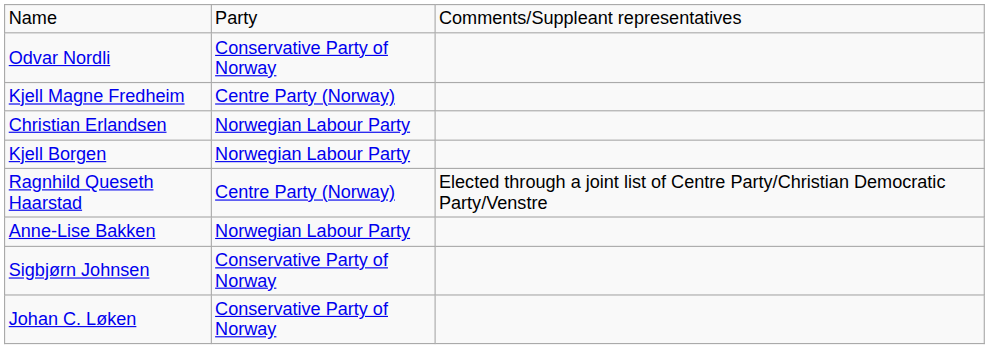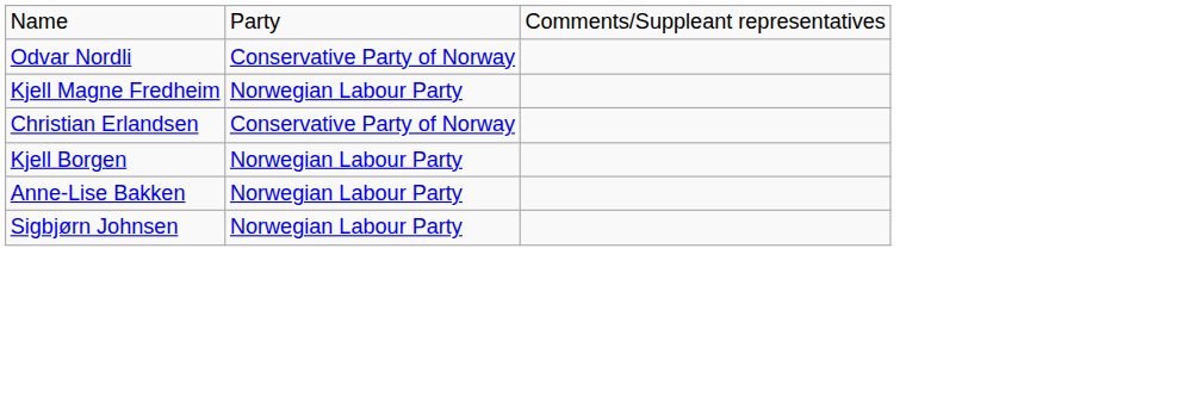 <table class="wikitable">
 <tr>
 <td>Name</td>
 <td>Party</td>
 <td>Comments/Suppleant representatives</td>
 </tr>
 <tr>
 <td><a href='#'>Odvar Nordli</a></td>
 <td><a href='#'>Conservative Party of Norway</a></td>
 <td></td>
 </tr>
 <tr>
 <td><a href='#'>Kjell Magne Fredheim</a></td>
-<td><a href='#'>Centre Party (Norway)</a></td>
+<td><a href='#'>Norwegian Labour Party</a></td>
 <td></td>
 </tr>
 <tr>
 <td><a href='#'>Christian Erlandsen</a></td>
-<td><a href='#'>Norwegian Labour Party</a></td>
+<td><a href='#'>Conservative Party of Norway</a></td>
 <td></td>
 </tr>
 <tr>
 <td><a href='#'>Kjell Borgen</a></td>
 <td><a href='#'>Norwegian Labour Party</a></td>
 <td></td>
 </tr>
 <tr>
-<td><a href='#'>Ragnhild Queseth Haarstad</a></td>
-<td><a href='#'>Centre Party (Norway)</a></td>
-<td>Elected through a joint list of Centre Party/Christian Democratic Party/Venstre</td>
-</tr>
-<tr>
 <td><a href='#'>Anne-Lise Bakken</a></td>
 <td><a href='#'>Norwegian Labour Party</a></td>
 <td></td>
 </tr>
 <tr>
 <td><a href='#'>Sigbjørn Johnsen</a></td>
-<td><a href='#'>Conservative Party of Norway</a></td>
-<td></td>
-</tr>
-<tr>
-<td><a href='#'>Johan C. Løken</a></td>
-<td><a href='#'>Conservative Party of Norway</a></td>
+<td><a href='#'>Norwegian Labour Party</a></td>
 <td></td>
 </tr>
 </table>
